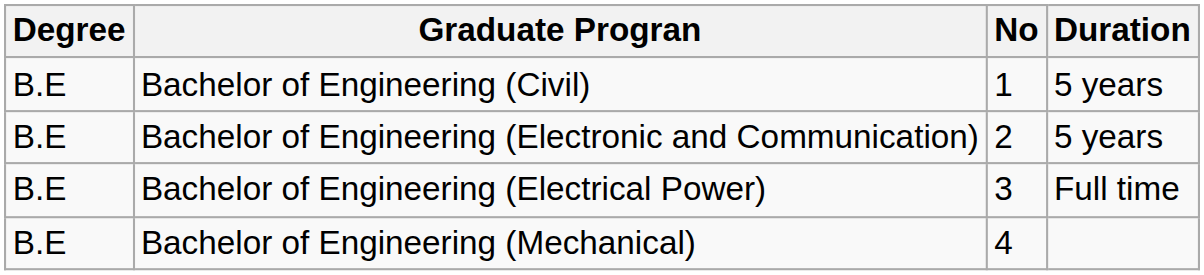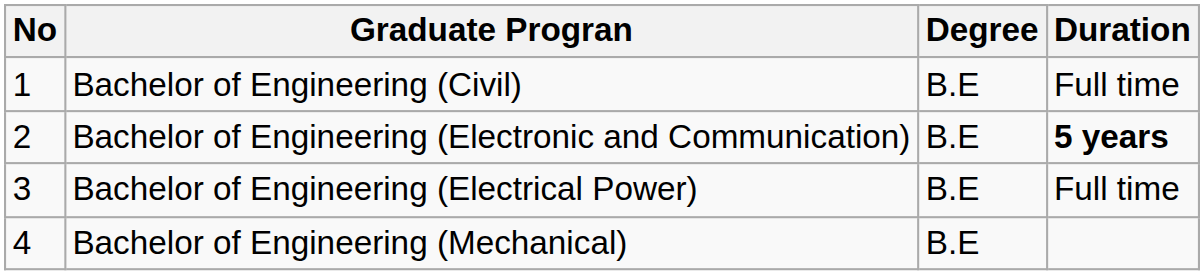 <table class="wikitable">
 <tr>
+<th>No</th>
+<th>Graduate Progran</th>
 <th>Degree</th>
-<th>Graduate Progran</th>
-<th>No</th>
 <th class="Duration">Duration</th>
 </tr>
 <tr>
+<td>1</td>
+<td>Bachelor of Engineering (Civil)</td>
 <td>B.E</td>
-<td>Bachelor of Engineering (Civil)</td>
-<td>1</td>
-<td>5 years</td>
-</tr>
-<tr>
-<td>B.E</td>
-<td>Bachelor of Engineering (Electronic and Communication)</td>
-<td>2</td>
-<td>5 years</td>
-</tr>
-<tr>
-<td>B.E</td>
-<td>Bachelor of Engineering (Electrical Power)</td>
-<td>3</td>
 <td>Full time</td>
 </tr>
 <tr>
+<td>2</td>
+<td>Bachelor of Engineering (Electronic and Communication)</td>
 <td>B.E</td>
+<td><strong>5 years</strong></td>
+</tr>
+<tr>
+<td>3</td>
+<td>Bachelor of Engineering (Electrical Power)</td>
+<td>B.E</td>
+<td>Full time</td>
+</tr>
+<tr>
+<td>4</td>
 <td>Bachelor of Engineering (Mechanical)</td>
-<td>4</td>
+<td>B.E</td>
 <td></td>
 </tr>
 </table>
